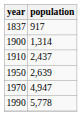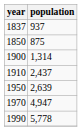 <table class="wikitable">
 <tr>
 <th>year</th>
 <th>population</th>
 </tr>
 <tr>
 <td>1837</td>
-<td>917</td>
+<td>937</td>
+</tr>
+<tr>
+<td>1850</td>
+<td>875</td>
 </tr>
 <tr>
 <td>1900</td>
 <td>1,314</td>
 </tr>
 <tr>
 <td>1910</td>
 <td>2,437</td>
 </tr>
 <tr>
 <td>1950</td>
 <td>2,639</td>
 </tr>
 <tr>
 <td>1970</td>
 <td>4,947</td>
 </tr>
 <tr>
 <td>1990</td>
 <td>5,778</td>
 </tr>
 <tr>
 </tr>
 </table>
